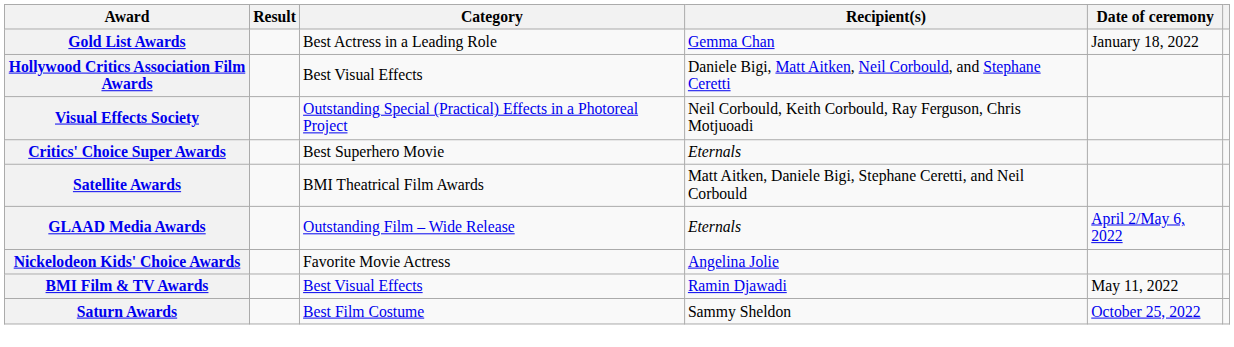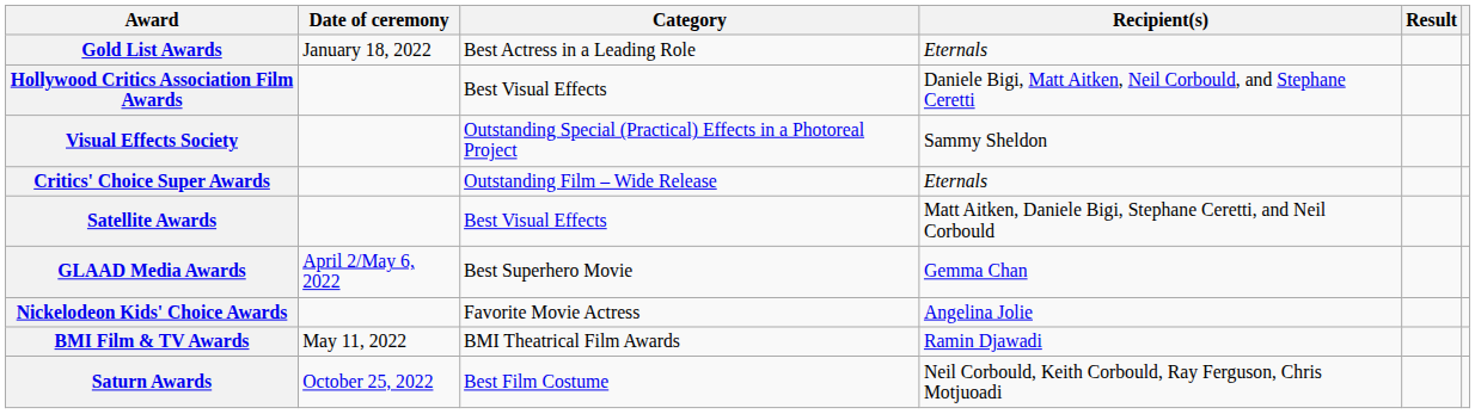 <table class="wikitable sortable plainrowheaders" style="width: 99%">
 <tr>
 <th scope="col" style="width: 20%;">Award</th>
-<th scope="col">Result</th>
+<th scope="col">Date of ceremony</th>
 <th scope="col">Category</th>
 <th scope="col">Recipient(s)</th>
-<th scope="col">Date of ceremony</th>
+<th scope="col">Result</th>
 <th scope="col" class="unsortable"></th>
 </tr>
 <tr>
 <th scope="row" style="text-align: center;"><a href='#'>Gold List Awards</a></th>
+<td>January 18, 2022</td>
+<td>Best Actress in a Leading Role</td>
+<td><em>Eternals</em></td>
 <td></td>
-<td>Best Actress in a Leading Role</td>
-<td><a href='#'>Gemma Chan</a></td>
-<td>January 18, 2022</td>
 <td style="text-align: center;"></td>
 </tr>
 <tr>
 <th scope="row" style="text-align: center;"><a href='#'>Hollywood Critics Association Film Awards</a></th>
-<td></td>
+<td><a href='#'></a></td>
 <td>Best Visual Effects</td>
 <td>Daniele Bigi, <a href='#'>Matt Aitken</a>, <a href='#'>Neil Corbould</a>, and <a href='#'>Stephane Ceretti</a></td>
-<td><a href='#'></a></td>
+<td></td>
 <td style="text-align: center;"></td>
 </tr>
 <tr>
 <th scope="row" style="text-align: center;"><a href='#'>Visual Effects Society</a></th>
+<td><a href='#'></a></td>
+<td><a href='#'>Outstanding Special (Practical) Effects in a Photoreal Project</a></td>
+<td>Sammy Sheldon</td>
 <td></td>
-<td><a href='#'>Outstanding Special (Practical) Effects in a Photoreal Project</a></td>
-<td>Neil Corbould, Keith Corbould, Ray Ferguson, Chris Motjuoadi</td>
-<td><a href='#'></a></td>
 <td style="text-align: center;"></td>
 </tr>
 <tr>
 <th scope="row" style="text-align:center;"><a href='#'>Critics' Choice Super Awards</a></th>
+<td><a href='#'></a></td>
+<td><a href='#'>Outstanding Film – Wide Release</a></td>
+<td><em>Eternals</em></td>
 <td></td>
-<td>Best Superhero Movie</td>
-<td><em>Eternals</em></td>
-<td><a href='#'></a></td>
 <td style="text-align:center;"></td>
 </tr>
 <tr>
 <th scope="row" style="text-align: center;"><a href='#'>Satellite Awards</a></th>
+<td><a href='#'></a></td>
+<td><a href='#'>Best Visual Effects</a></td>
+<td>Matt Aitken, Daniele Bigi, Stephane Ceretti, and Neil Corbould</td>
 <td></td>
-<td>BMI Theatrical Film Awards</td>
-<td>Matt Aitken, Daniele Bigi, Stephane Ceretti, and Neil Corbould</td>
-<td><a href='#'></a></td>
 <td style="text-align: center;"></td>
 </tr>
 <tr>
 <th scope="row" style="text-align: center;"><a href='#'>GLAAD Media Awards</a></th>
+<td><a href='#'>April 2/May 6, 2022</a></td>
+<td>Best Superhero Movie</td>
+<td><a href='#'>Gemma Chan</a></td>
 <td></td>
-<td><a href='#'>Outstanding Film – Wide Release</a></td>
-<td><em>Eternals</em></td>
-<td><a href='#'>April 2/May 6, 2022</a></td>
 <td style="text-align: center;"></td>
 </tr>
 <tr>
 <th scope="row" style="text-align: center;"><a href='#'>Nickelodeon Kids' Choice Awards</a></th>
-<td></td>
+<td><a href='#'></a></td>
 <td>Favorite Movie Actress</td>
 <td><a href='#'>Angelina Jolie</a></td>
-<td><a href='#'></a></td>
+<td></td>
 <td style="text-align: center;"></td>
 </tr>
 <tr>
 <th scope="row" style="text-align: center;"><a href='#'>BMI Film & TV Awards</a></th>
+<td>May 11, 2022</td>
+<td>BMI Theatrical Film Awards</td>
+<td><a href='#'>Ramin Djawadi</a></td>
 <td></td>
-<td><a href='#'>Best Visual Effects</a></td>
-<td><a href='#'>Ramin Djawadi</a></td>
-<td>May 11, 2022</td>
 <td style="text-align: center;"></td>
 </tr>
 <tr>
 <th scope="row" style="text-align: center;"><a href='#'>Saturn Awards</a></th>
+<td><a href='#'>October 25, 2022</a></td>
+<td><a href='#'>Best Film Costume</a></td>
+<td>Neil Corbould, Keith Corbould, Ray Ferguson, Chris Motjuoadi</td>
 <td></td>
-<td><a href='#'>Best Film Costume</a></td>
-<td>Sammy Sheldon</td>
-<td><a href='#'>October 25, 2022</a></td>
 <td style="text-align: center;"></td>
 </tr>
 </table>
